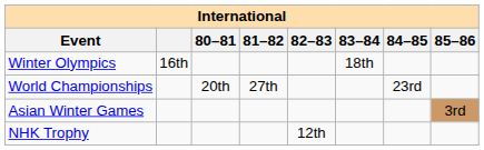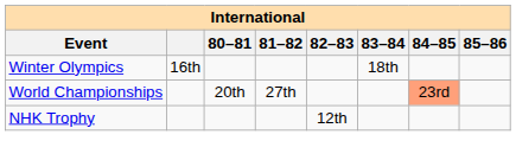 <table class="wikitable" style="text-align:center">
 <tr>
 <th style="background-color: #ffdead; " colspan=8 align=center>International</th>
 </tr>
 <tr>
 <th>Event</th>
 <th></th>
 <th>80–81</th>
 <th>81–82</th>
 <th>82–83</th>
 <th>83–84</th>
 <th>84–85</th>
 <th>85–86</th>
 </tr>
 <tr>
 <td align=left><a href='#'>Winter Olympics</a></td>
 <td>16th</td>
 <td></td>
 <td></td>
 <td></td>
 <td>18th</td>
 <td></td>
 <td></td>
 </tr>
 <tr>
 <td align=left><a href='#'>World Championships</a></td>
 <td></td>
 <td>20th</td>
 <td>27th</td>
 <td></td>
 <td></td>
-<td>23rd</td>
+<td style="background: lightsalmon;">23rd</td>
 <td></td>
-</tr>
-<tr>
-<td align=left><a href='#'>Asian Winter Games</a></td>
-<td></td>
-<td></td>
-<td></td>
-<td></td>
-<td></td>
-<td></td>
-<td bgcolor=cc9966>3rd</td>
 </tr>
 <tr>
 <td align=left><a href='#'>NHK Trophy</a></td>
 <td></td>
 <td></td>
 <td></td>
 <td>12th</td>
 <td></td>
 <td></td>
 <td></td>
 </tr>
 </table>
